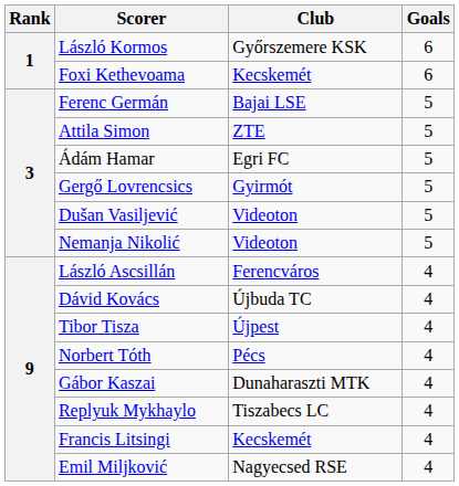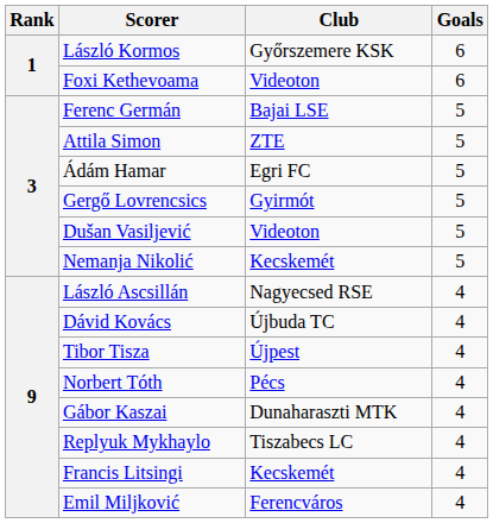 <table class="wikitable" style="text-align:center">
 <tr>
 <th>Rank</th>
 <th>Scorer</th>
 <th>Club</th>
 <th>Goals</th>
 </tr>
 <tr>
 <th rowspan="2">1</th>
 <td width="150" align="left"> <a href='#'>László Kormos</a></td>
 <td align="left">Győrszemere KSK</td>
 <td>6</td>
 </tr>
 <tr>
 <td width="150" align="left"> <a href='#'>Foxi Kethevoama</a></td>
-<td width="150" align="left"><a href='#'>Kecskemét</a></td>
+<td align="left"><a href='#'>Videoton</a></td>
 <td>6</td>
 </tr>
 <tr>
 <th rowspan="6">3</th>
 <td align="left"> <a href='#'>Ferenc Germán</a></td>
 <td width="150" align="left"><a href='#'>Bajai LSE</a></td>
 <td>5</td>
 </tr>
 <tr>
 <td align="left"> <a href='#'>Attila Simon</a></td>
 <td align="left"><a href='#'>ZTE</a></td>
 <td>5</td>
 </tr>
 <tr>
 <td align="left"> Ádám Hamar</td>
 <td align="left">Egri FC</td>
 <td>5</td>
 </tr>
 <tr>
 <td align="left"> <a href='#'>Gergő Lovrencsics</a></td>
 <td align="left"><a href='#'>Gyirmót</a></td>
 <td>5</td>
 </tr>
 <tr>
 <td align="left"> <a href='#'>Dušan Vasiljević</a></td>
 <td align="left"><a href='#'>Videoton</a></td>
 <td>5</td>
 </tr>
 <tr>
 <td align="left"> <a href='#'>Nemanja Nikolić</a></td>
-<td align="left"><a href='#'>Videoton</a></td>
+<td width="150" align="left"><a href='#'>Kecskemét</a></td>
 <td>5</td>
 </tr>
 <tr>
 <th rowspan="8">9</th>
 <td align="left"> <a href='#'>László Ascsillán</a></td>
-<td align="left"><a href='#'>Ferencváros</a></td>
+<td align="left">Nagyecsed RSE</td>
 <td>4</td>
 </tr>
 <tr>
 <td align="left"> <a href='#'>Dávid Kovács</a></td>
 <td align="left">Újbuda TC</td>
 <td>4</td>
 </tr>
 <tr>
 <td align="left"> <a href='#'>Tibor Tisza</a></td>
 <td align="left"><a href='#'>Újpest</a></td>
 <td>4</td>
 </tr>
 <tr>
 <td align="left"> <a href='#'>Norbert Tóth</a></td>
 <td align="left"><a href='#'>Pécs</a></td>
 <td>4</td>
 </tr>
 <tr>
 <td align="left"> <a href='#'>Gábor Kaszai</a></td>
 <td align="left">Dunaharaszti MTK</td>
 <td>4</td>
 </tr>
 <tr>
 <td align="left"> <a href='#'>Replyuk Mykhaylo</a></td>
 <td align="left">Tiszabecs LC</td>
 <td>4</td>
 </tr>
 <tr>
 <td align="left"> <a href='#'>Francis Litsingi</a></td>
 <td align="left"><a href='#'>Kecskemét</a></td>
 <td>4</td>
 </tr>
 <tr>
 <td align="left"> <a href='#'>Emil Miljković</a></td>
-<td align="left">Nagyecsed RSE</td>
+<td align="left"><a href='#'>Ferencváros</a></td>
 <td>4</td>
 </tr>
 </table>
